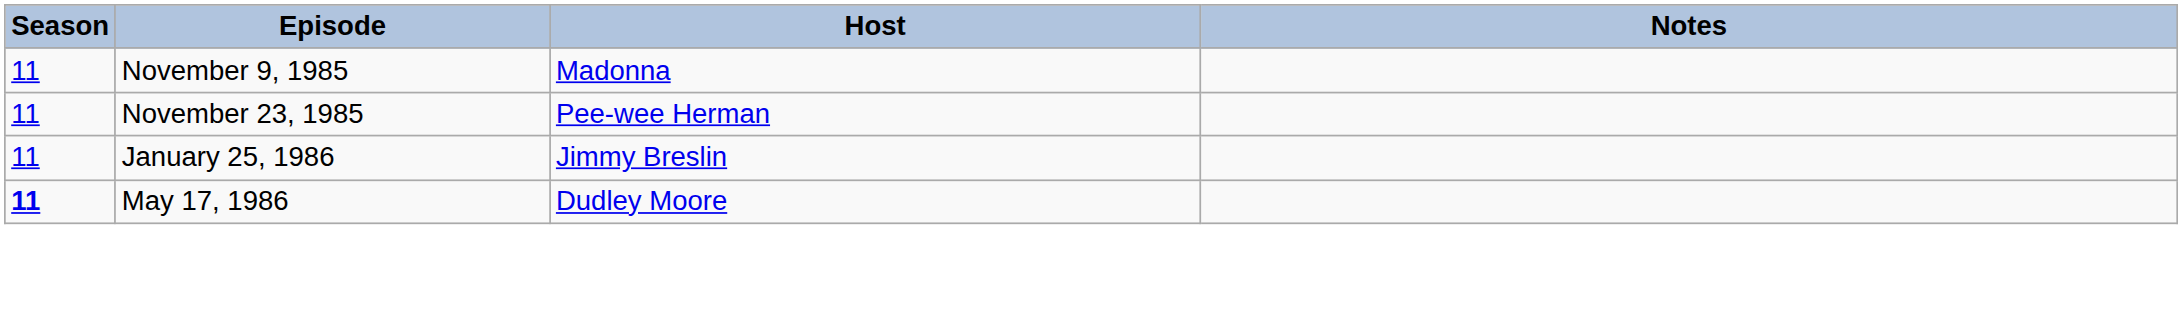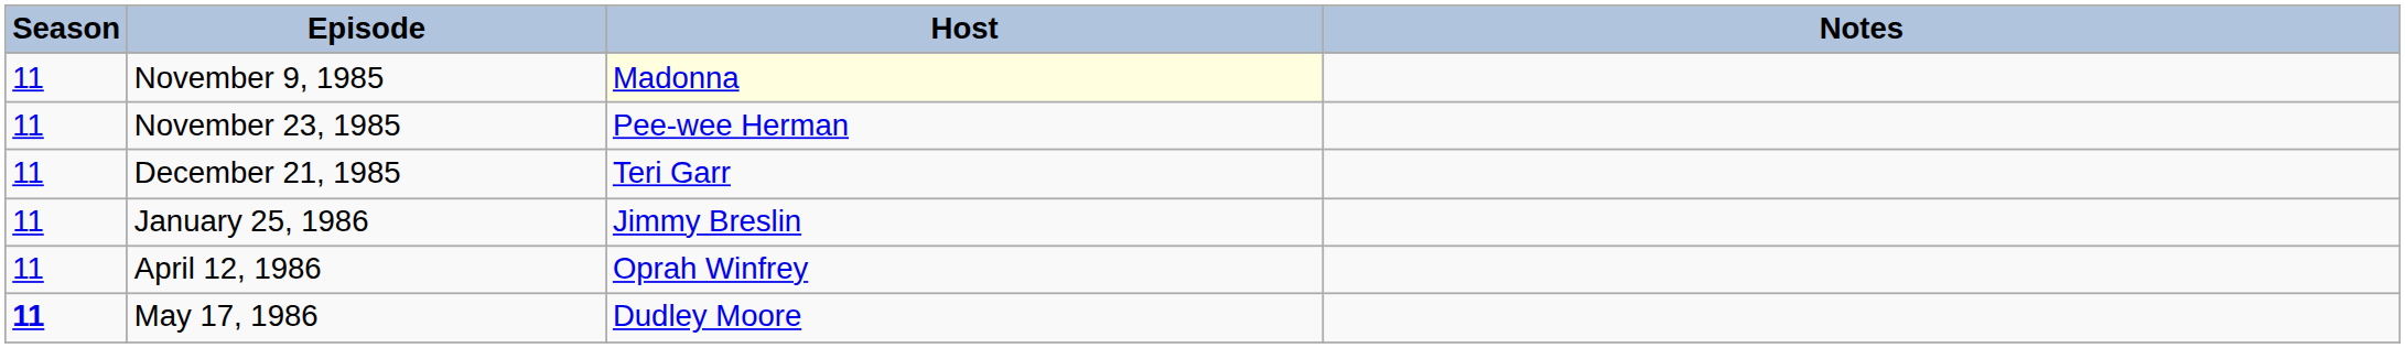 <table class="wikitable" style="width:100%;">
 <tr>
 <th style="background:#B0C4DE;" width="5%">Season</th>
 <th style="background:#B0C4DE;" width="20%">Episode</th>
 <th style="background:#B0C4DE;" width="30%">Host</th>
 <th style="background:#B0C4DE;" width="45%">Notes</th>
 </tr>
 <tr>
 <td><a href='#'>11</a></td>
 <td>November 9, 1985</td>
-<td><a href='#'>Madonna</a></td>
+<td style="background: lightyellow;"><a href='#'>Madonna</a></td>
 <td></td>
 </tr>
 <tr>
 <td><a href='#'>11</a></td>
 <td>November 23, 1985</td>
 <td><a href='#'>Pee-wee Herman</a></td>
 <td></td>
 </tr>
 <tr>
 <td><a href='#'>11</a></td>
+<td>December 21, 1985</td>
+<td><a href='#'>Teri Garr</a></td>
+<td></td>
+</tr>
+<tr>
+<td><a href='#'>11</a></td>
 <td>January 25, 1986</td>
 <td><a href='#'>Jimmy Breslin</a></td>
+<td></td>
+</tr>
+<tr>
+<td><a href='#'>11</a></td>
+<td>April 12, 1986</td>
+<td><a href='#'>Oprah Winfrey</a></td>
 <td></td>
 </tr>
 <tr>
 <td><strong><a href='#'>11</a></strong></td>
 <td>May 17, 1986</td>
 <td><a href='#'>Dudley Moore</a></td>
 <td></td>
 </tr>
 </table>
